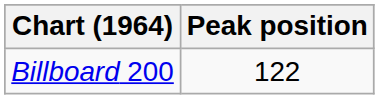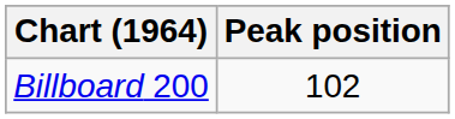 <table class="wikitable">
 <tr>
 <th>Chart (1964)</th>
 <th>Peak position</th>
 </tr>
 <tr>
 <td><a href='#'><em>Billboard</em> 200</a></td>
-<td style="text-align:center;">122</td>
+<td style="text-align:center;">102</td>
 </tr>
 </table>
